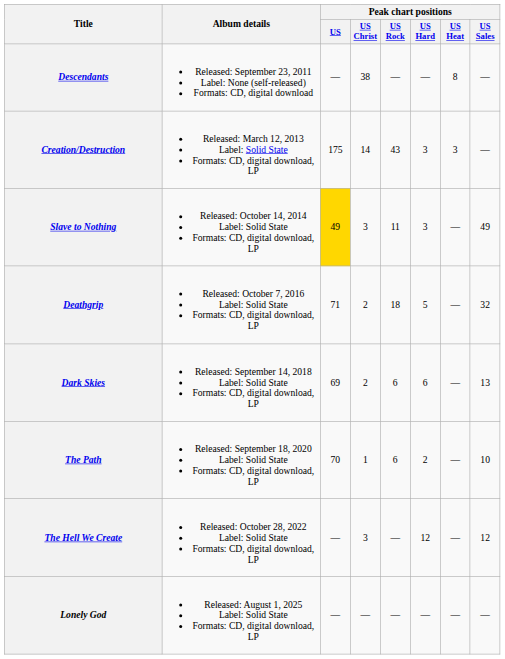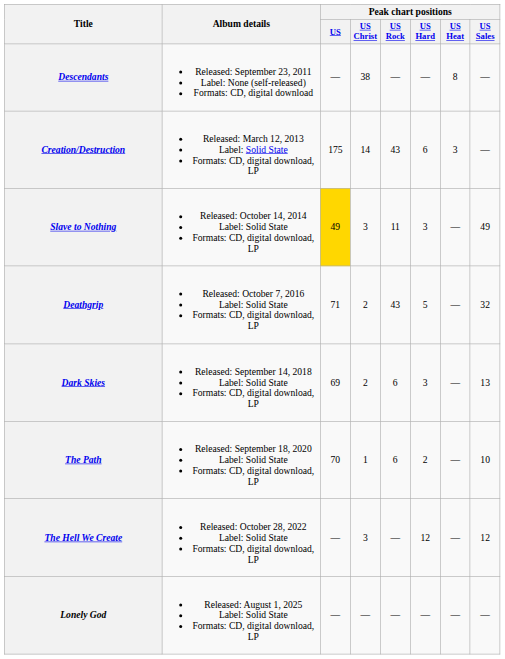 <table class="wikitable plainrowheaders" style="text-align:center;">
 <tr>
 <th scope="col" rowspan="2" style="width:16em;">Title</th>
 <th scope="col" rowspan="2" style="width:16em;">Album details</th>
 <th scope="col" colspan="6">Peak chart positions</th>
 </tr>
 <tr>
 <th style="width:3em; font-size:90%"><a href='#'>US</a><br></th>
 <th style="width:3em; font-size:90%"><a href='#'>US<br>Christ</a><br></th>
 <th style="width:3em; font-size:90%"><a href='#'>US<br>Rock</a><br></th>
 <th style="width:3em; font-size:90%"><a href='#'>US<br>Hard</a><br></th>
 <th style="width:3em; font-size:90%"><a href='#'>US<br>Heat</a><br></th>
 <th style="width:3em; font-size:90%"><a href='#'>US<br>Sales</a><br></th>
 </tr>
 <tr>
 <th scope="row"><em><a href='#'>Descendants</a></em></th>
 <td><br><ul><li>Released: September 23, 2011</li><li>Label: None (self-released)</li><li>Formats: CD, digital download</li></ul></td>
 <td>—</td>
 <td>38</td>
 <td>—</td>
 <td>—</td>
 <td>8</td>
 <td>—</td>
 </tr>
 <tr>
 <th scope="row"><em><a href='#'>Creation/Destruction</a></em></th>
 <td><br><ul><li>Released: March 12, 2013</li><li>Label: <a href='#'>Solid State</a></li><li>Formats: CD, digital download, LP</li></ul></td>
 <td>175</td>
 <td>14</td>
 <td>43</td>
-<td>3</td>
+<td>6</td>
 <td>3</td>
 <td>—</td>
 </tr>
 <tr>
 <th scope="row"><em><a href='#'>Slave to Nothing</a></em></th>
 <td><br><ul><li>Released: October 14, 2014</li><li>Label: Solid State</li><li>Formats: CD, digital download, LP</li></ul></td>
 <td style="background: gold;">49</td>
 <td>3</td>
 <td>11</td>
 <td>3</td>
 <td>—</td>
 <td>49</td>
 </tr>
 <tr>
 <th scope="row"><em><a href='#'>Deathgrip</a></em></th>
 <td><br><ul><li>Released: October 7, 2016</li><li>Label: Solid State</li><li>Formats: CD, digital download, LP</li></ul></td>
 <td>71</td>
 <td>2</td>
-<td>18</td>
+<td>43</td>
 <td>5</td>
 <td>—</td>
 <td>32</td>
 </tr>
 <tr>
 <th scope="row"><em><a href='#'>Dark Skies</a></em></th>
 <td><br><ul><li>Released: September 14, 2018</li><li>Label: Solid State</li><li>Formats: CD, digital download, LP</li></ul></td>
 <td>69</td>
 <td>2</td>
 <td>6</td>
-<td>6</td>
+<td>3</td>
 <td>—</td>
 <td>13</td>
 </tr>
 <tr>
 <th scope="row"><em><a href='#'>The Path</a></em></th>
 <td><br><ul><li>Released: September 18, 2020</li><li>Label: Solid State</li><li>Formats: CD, digital download, LP</li></ul></td>
 <td>70</td>
 <td>1</td>
 <td>6</td>
 <td>2</td>
 <td>—</td>
 <td>10</td>
 </tr>
 <tr>
 <th scope="row"><em><a href='#'>The Hell We Create</a></em></th>
 <td><br><ul><li>Released: October 28, 2022</li><li>Label: Solid State</li><li>Formats: CD, digital download, LP</li></ul></td>
 <td>—</td>
 <td>3</td>
 <td>—</td>
 <td>12</td>
 <td>—</td>
 <td>12</td>
 </tr>
 <tr>
 <th scope="row"><em>Lonely God</em></th>
 <td><br><ul><li>Released: August 1, 2025</li><li>Label: Solid State</li><li>Formats: CD, digital download, LP</li></ul></td>
 <td>—</td>
 <td>—</td>
 <td>—</td>
 <td>—</td>
 <td>—</td>
 <td>—</td>
 </tr>
 </table>
